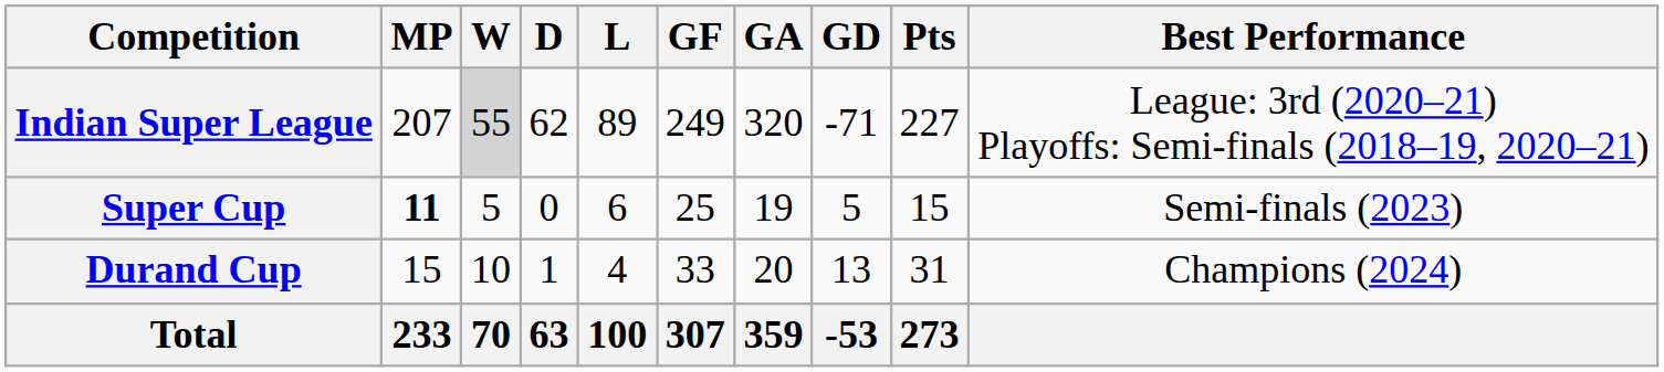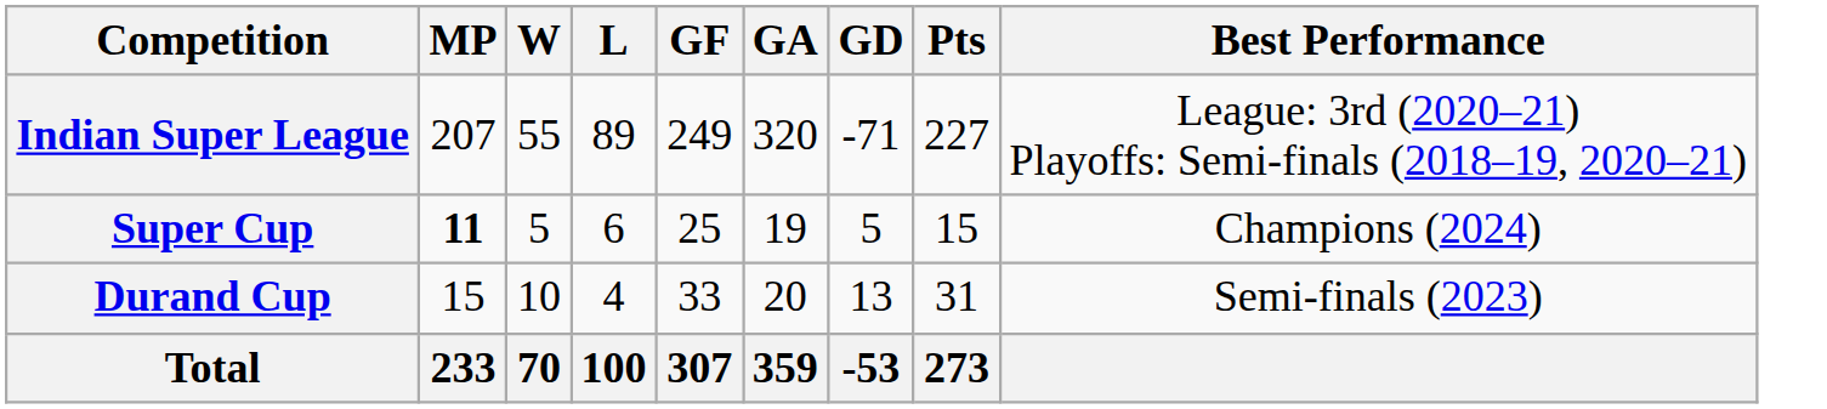 <table class="wikitable" style="text-align: center;">
 <tr>
 <th>Competition</th>
 <th>MP</th>
 <th>W</th>
-<th>D</th>
 <th>L</th>
 <th>GF</th>
 <th>GA</th>
 <th>GD</th>
 <th>Pts</th>
 <th>Best Performance</th>
 </tr>
 <tr>
 <th><a href='#'>Indian Super League</a></th>
 <td>207</td>
-<td style="background: lightgrey;">55</td>
-<td>62</td>
+<td>55</td>
 <td>89</td>
 <td>249</td>
 <td>320</td>
 <td>-71</td>
 <td>227</td>
 <td>League: 3rd (<a href='#'>2020–21</a>)<br>Playoffs: Semi-finals (<a href='#'>2018–19</a>, <a href='#'>2020–21</a>)</td>
 </tr>
 <tr>
 <th><a href='#'>Super Cup</a></th>
 <td><strong>11</strong></td>
 <td>5</td>
-<td>0</td>
 <td>6</td>
 <td>25</td>
 <td>19</td>
 <td>5</td>
 <td>15</td>
-<td>Semi-finals (<a href='#'>2023</a>)</td>
+<td>Champions (<a href='#'>2024</a>)</td>
 </tr>
 <tr>
 <th><a href='#'>Durand Cup</a></th>
 <td>15</td>
 <td>10</td>
-<td>1</td>
 <td>4</td>
 <td>33</td>
 <td>20</td>
 <td>13</td>
 <td>31</td>
-<td>Champions (<a href='#'>2024</a>)</td>
+<td>Semi-finals (<a href='#'>2023</a>)</td>
 </tr>
 <tr>
 <th>Total</th>
 <th>233</th>
 <th>70</th>
-<th>63</th>
 <th>100</th>
 <th>307</th>
 <th>359</th>
 <th>-53</th>
 <th>273</th>
 <th></th>
 </tr>
 </table>
